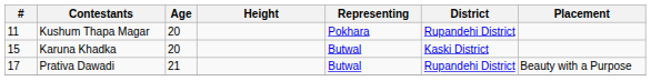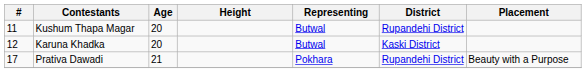 <table class="wikitable sortable" style="font-size: 95%;">
 <tr>
 <th width="05%">#</th>
 <th width="20%">Contestants</th>
 <th width="05%">Age</th>
 <th width="20%">Height</th>
 <th width="15%">Representing</th>
 <th width="15%">District</th>
 <th width="25%">Placement</th>
 </tr>
 <tr>
 <td>11</td>
 <td>Kushum Thapa Magar</td>
 <td>20</td>
 <td></td>
-<td><a href='#'>Pokhara</a></td>
+<td><a href='#'>Butwal</a></td>
 <td><a href='#'>Rupandehi District</a></td>
 <td></td>
 </tr>
 <tr>
-<td>15</td>
+<td>12</td>
 <td>Karuna Khadka</td>
 <td>20</td>
 <td></td>
 <td><a href='#'>Butwal</a></td>
 <td><a href='#'>Kaski District</a></td>
 <td></td>
 </tr>
 <tr>
 <td>17</td>
 <td>Prativa Dawadi</td>
 <td>21</td>
 <td></td>
-<td><a href='#'>Butwal</a></td>
+<td><a href='#'>Pokhara</a></td>
 <td><a href='#'>Rupandehi District</a></td>
 <td>Beauty with a Purpose</td>
 </tr>
 <tr>
 </tr>
 </table>
